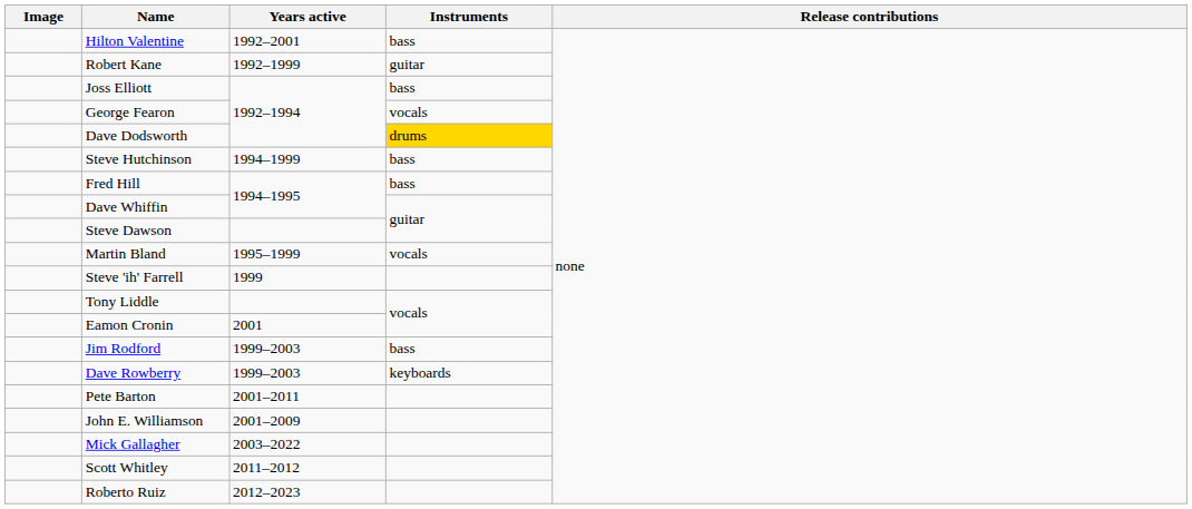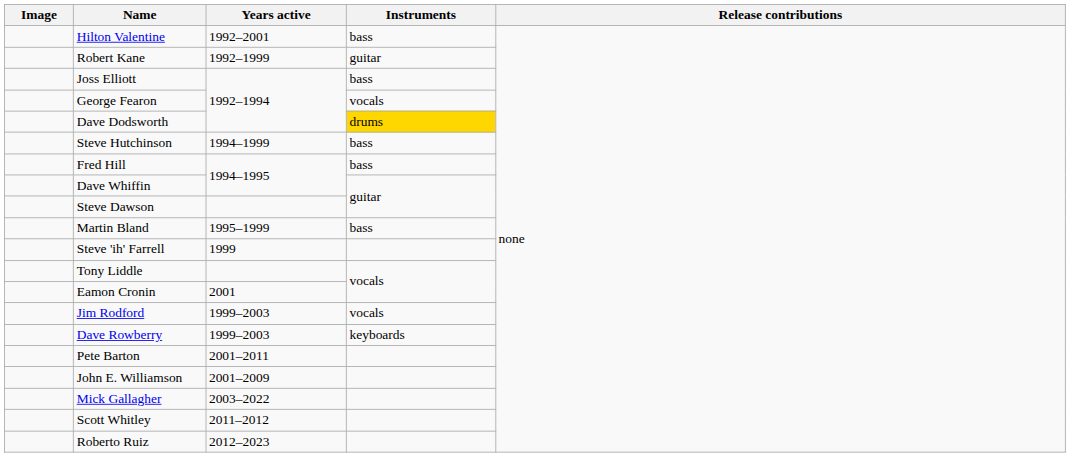 <table class="wikitable" width="100%" border="1">
 <tr>
 <th width="75">Image</th>
 <th width="150">Name</th>
 <th width="160">Years active</th>
 <th width="170">Instruments</th>
 <th>Release contributions</th>
 </tr>
 <tr>
 <td></td>
 <td><a href='#'>Hilton Valentine</a></td>
 <td>1992–2001 </td>
 <td>bass</td>
 <td rowspan="20">none</td>
 </tr>
 <tr>
 <td></td>
 <td>Robert Kane</td>
 <td>1992–1999</td>
 <td>guitar</td>
 </tr>
 <tr>
 <td></td>
 <td>Joss Elliott</td>
 <td rowspan="3">1992–1994</td>
 <td>bass</td>
 </tr>
 <tr>
 <td></td>
 <td>George Fearon</td>
 <td>vocals</td>
 </tr>
 <tr>
 <td></td>
 <td>Dave Dodsworth</td>
 <td style="background: gold;">drums</td>
 </tr>
 <tr>
 <td></td>
 <td>Steve Hutchinson</td>
 <td>1994–1999</td>
 <td>bass</td>
 </tr>
 <tr>
 <td></td>
 <td>Fred Hill</td>
 <td rowspan="2">1994–1995</td>
 <td>bass</td>
 </tr>
 <tr>
 <td></td>
 <td>Dave Whiffin</td>
 <td rowspan="2">guitar</td>
 </tr>
 <tr>
 <td></td>
 <td>Steve Dawson</td>
 <td></td>
 </tr>
 <tr>
 <td></td>
 <td>Martin Bland</td>
 <td>1995–1999</td>
-<td>vocals</td>
+<td>bass</td>
 </tr>
 <tr>
 <td></td>
 <td>Steve 'ih' Farrell</td>
 <td>1999</td>
 <td></td>
 </tr>
 <tr>
 <td></td>
 <td>Tony Liddle</td>
 <td></td>
 <td rowspan="2">vocals</td>
 </tr>
 <tr>
 <td></td>
 <td>Eamon Cronin</td>
 <td>2001</td>
 </tr>
 <tr>
 <td></td>
 <td><a href='#'>Jim Rodford</a></td>
 <td>1999–2003 </td>
-<td>bass</td>
+<td>vocals</td>
 </tr>
 <tr>
 <td></td>
 <td><a href='#'>Dave Rowberry</a></td>
 <td>1999–2003 </td>
 <td>keyboards</td>
 </tr>
 <tr>
 <td></td>
 <td>Pete Barton</td>
 <td>2001–2011</td>
 <td></td>
 </tr>
 <tr>
 <td></td>
 <td>John E. Williamson</td>
 <td>2001–2009</td>
 <td></td>
 </tr>
 <tr>
 <td></td>
 <td><a href='#'>Mick Gallagher</a></td>
 <td>2003–2022</td>
 <td></td>
 </tr>
 <tr>
 <td></td>
 <td>Scott Whitley</td>
 <td>2011–2012</td>
 <td></td>
 </tr>
 <tr>
 <td></td>
 <td>Roberto Ruiz</td>
 <td>2012–2023</td>
 <td></td>
 </tr>
 </table>
